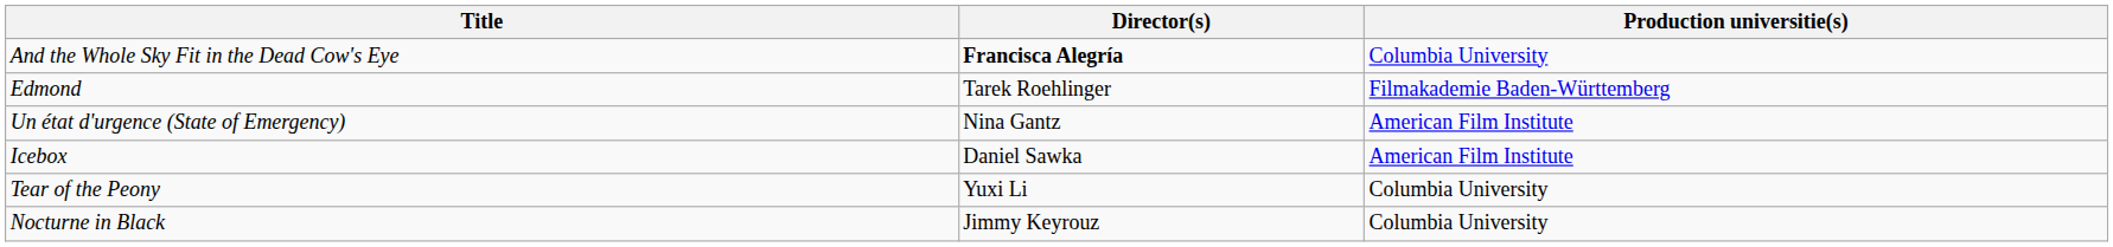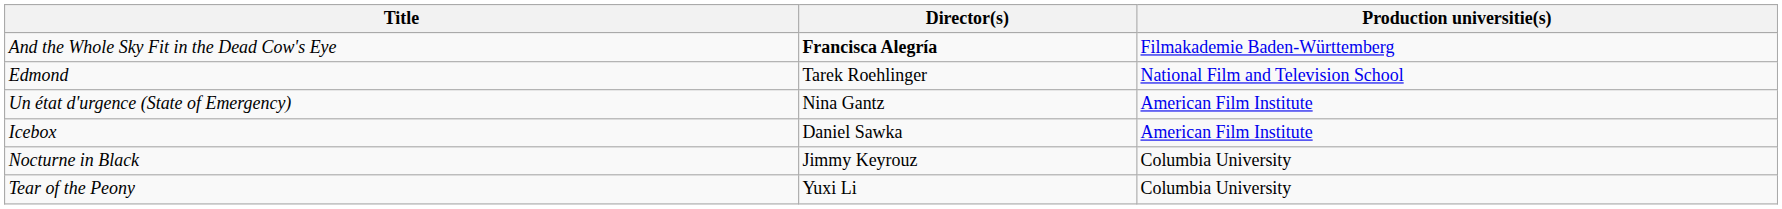 <table class="sortable wikitable" style="width:100%; margin-bottom:4px" cellpadding="5">
 <tr>
 <th scope="col">Title</th>
 <th scope="col">Director(s)</th>
 <th scope="col">Production universitie(s)</th>
 </tr>
 <tr>
 <td><em>And the Whole Sky Fit in the Dead Cow's Eye</em></td>
 <td><strong>Francisca Alegría</strong></td>
-<td><a href='#'>Columbia University</a></td>
+<td><a href='#'>Filmakademie Baden-Württemberg</a></td>
 </tr>
 <tr>
 <td><em>Edmond</em></td>
 <td>Tarek Roehlinger</td>
-<td><a href='#'>Filmakademie Baden-Württemberg</a></td>
+<td><a href='#'>National Film and Television School</a></td>
 </tr>
 <tr>
 <td><em>Un état d'urgence (State of Emergency)</em></td>
 <td>Nina Gantz</td>
 <td><a href='#'>American Film Institute</a></td>
 </tr>
 <tr>
 <td><em>Icebox</em></td>
 <td>Daniel Sawka</td>
 <td><a href='#'>American Film Institute</a></td>
 </tr>
 <tr>
+<td><em>Nocturne in Black</em></td>
+<td>Jimmy Keyrouz</td>
+<td>Columbia University</td>
+</tr>
+<tr>
 <td><em>Tear of the Peony</em></td>
 <td>Yuxi Li</td>
 <td>Columbia University</td>
 </tr>
-<tr>
-<td><em>Nocturne in Black</em></td>
-<td>Jimmy Keyrouz</td>
-<td>Columbia University</td>
-</tr>
 </table>
